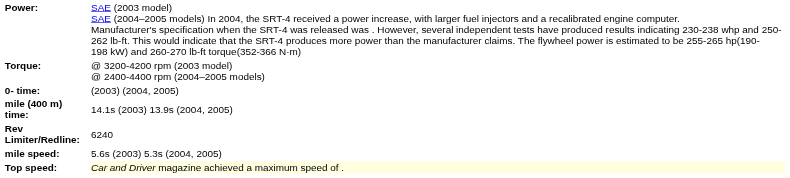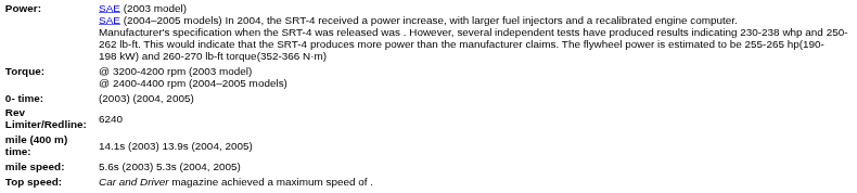 <table>
 <tr>
 <th valign=top align=left><strong>Power:</strong></th>
 <td><a href='#'>SAE</a>  (2003 model) <br> <a href='#'>SAE</a>  (2004–2005 models) In 2004, the SRT-4 received a power increase, with larger fuel injectors and a recalibrated engine computer.<br>Manufacturer's specification when the SRT-4 was released was . However, several independent tests have produced results indicating 230-238 whp and 250-262 lb-ft. This would indicate that the SRT-4 produces more power than the manufacturer claims. The flywheel power is estimated to be 255-265 hp(190-198 kW) and 260-270 lb-ft torque(352-366 N·m)</td>
 </tr>
 <tr>
 <th valign=top align=left>Torque:</th>
 <td> @ 3200-4200 rpm (2003 model)<br> @ 2400-4400 rpm (2004–2005 models)</td>
 </tr>
 <tr>
 <th valign=top align=left>0- time:</th>
 <td> (2003)  (2004, 2005)</td>
 </tr>
 <tr>
+<th valign=top align=left>Rev Limiter/Redline:</th>
+<td>6240</td>
+</tr>
+<tr>
 <th valign=top align=left> mile (400 m) time:</th>
 <td>14.1s (2003) 13.9s (2004, 2005)</td>
-</tr>
-<tr>
-<th valign=top align=left>Rev Limiter/Redline:</th>
-<td>6240</td>
 </tr>
 <tr>
 <th valign=top align=left> mile speed:</th>
 <td>5.6s (2003) 5.3s (2004, 2005)</td>
 </tr>
 <tr>
 <th valign=top align=left>Top speed:</th>
-<td style="background: lightyellow;"><em>Car and Driver</em> magazine achieved a maximum speed of .</td>
+<td><em>Car and Driver</em> magazine achieved a maximum speed of .</td>
 </tr>
 </table>
